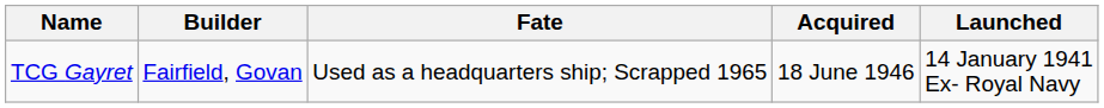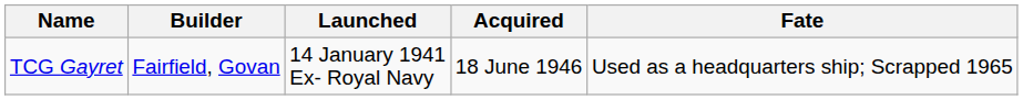 <table class="wikitable">
 <tr>
 <th>Name</th>
 <th>Builder</th>
+<th>Launched</th>
+<th>Acquired</th>
 <th>Fate</th>
-<th>Acquired</th>
-<th>Launched</th>
 </tr>
 <tr>
 <td><a href='#'>TCG <em>Gayret</em></a></td>
 <td> <a href='#'>Fairfield</a>, <a href='#'>Govan</a></td>
+<td>14 January 1941<br>Ex- Royal Navy </td>
+<td>18 June 1946</td>
 <td>Used as a headquarters ship; Scrapped 1965</td>
-<td>18 June 1946</td>
-<td>14 January 1941<br>Ex- Royal Navy </td>
 </tr>
 </table>
